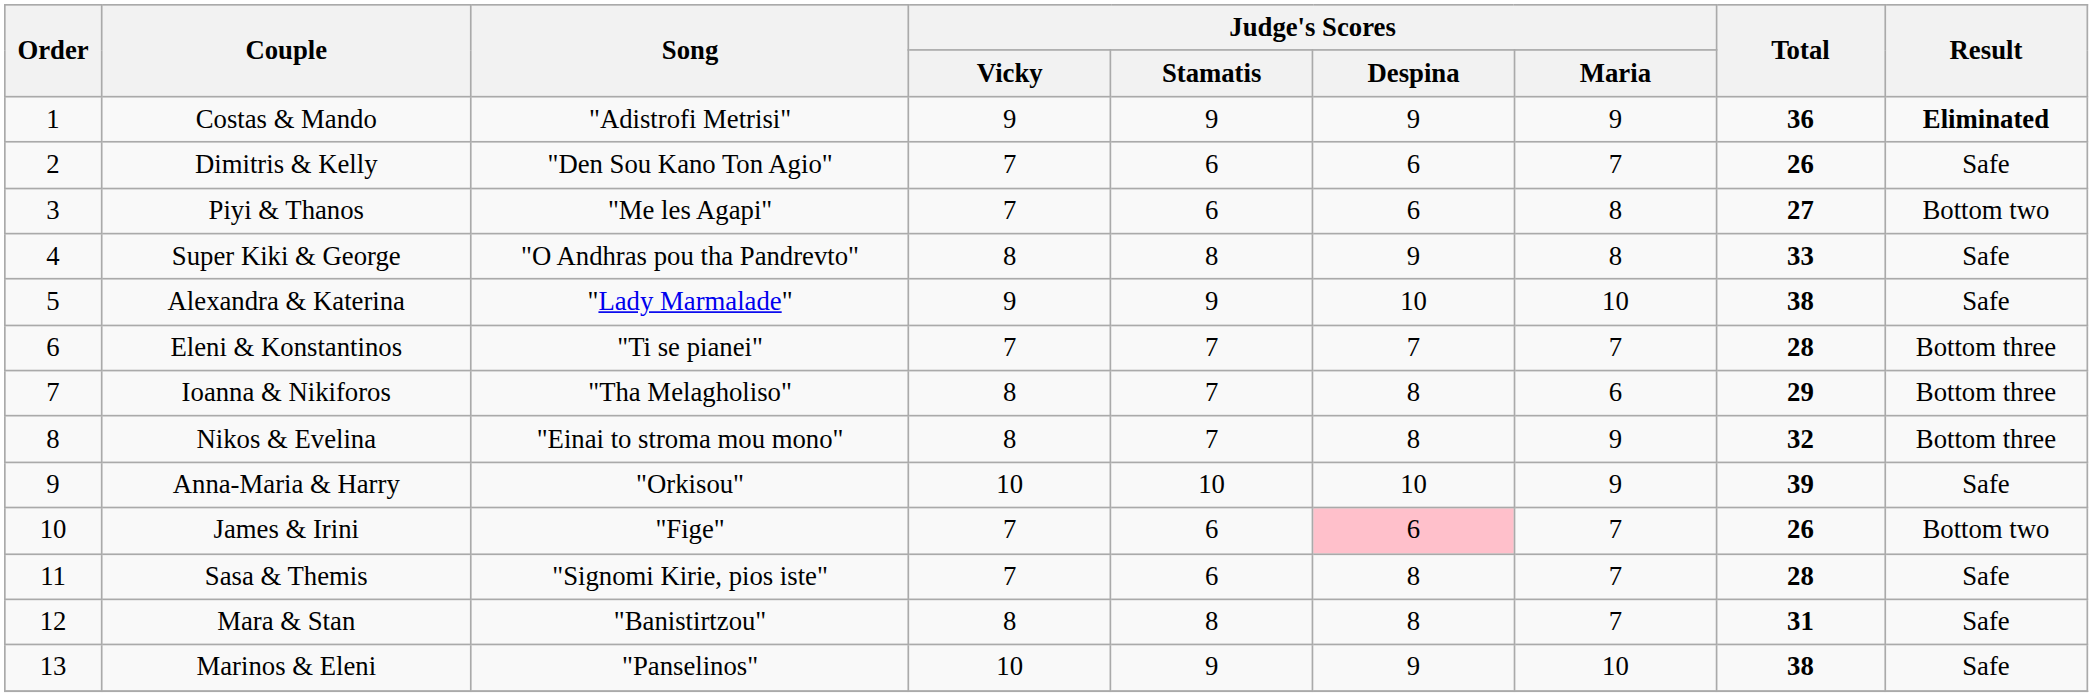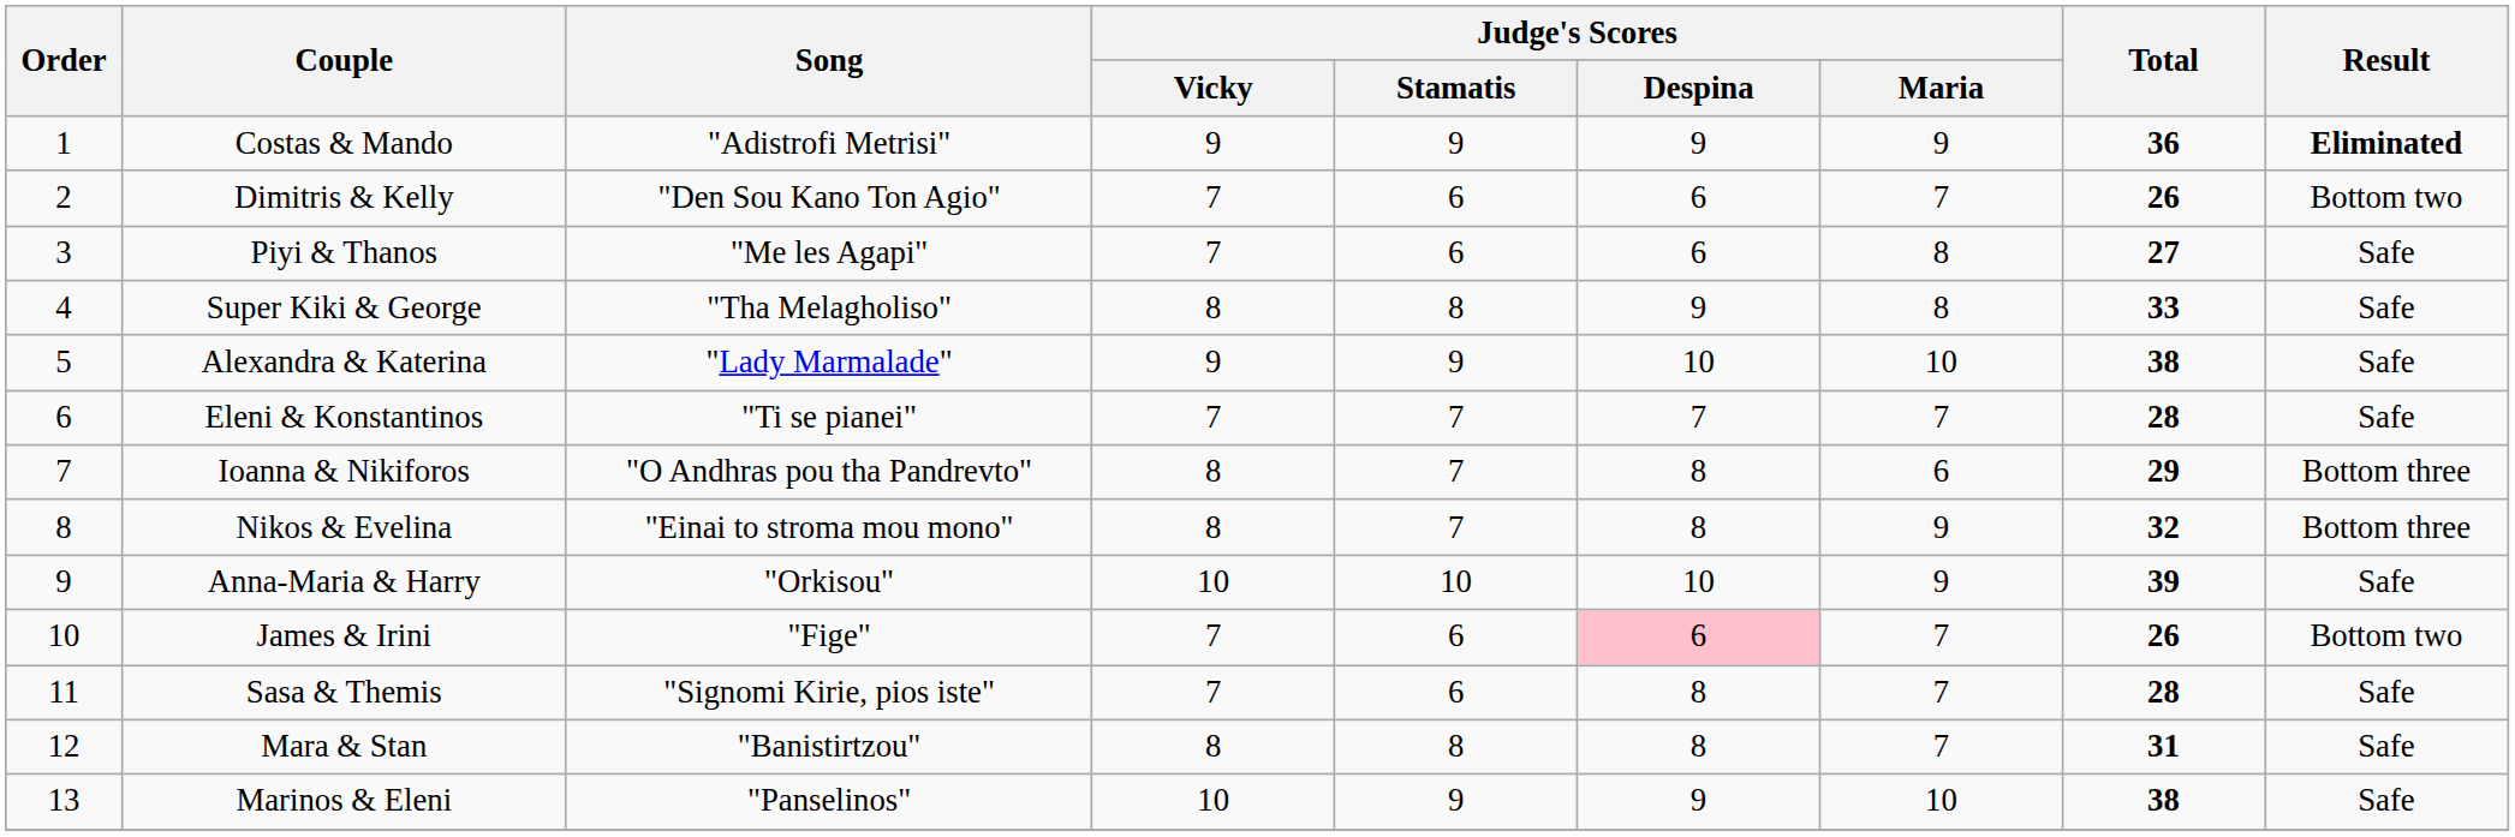 <table class="wikitable center sortable" style="text-align:center; font-size:100%; line-height:20px;">
 <tr>
 <th rowspan="2" style="width:01%;">Order</th>
 <th rowspan="2" style="width:11%;">Couple</th>
 <th rowspan="2" style="width:13%;">Song</th>
 <th colspan="4" style="width:24%;">Judge's Scores</th>
 <th rowspan="2" style="width:05%;">Total</th>
 <th rowspan="2" style="width:05%;">Result</th>
 </tr>
 <tr>
 <th style="width:06%;">Vicky</th>
 <th style="width:06%;">Stamatis</th>
 <th style="width:06%;">Despina</th>
 <th style="width:06%;">Maria</th>
 </tr>
 <tr>
 <td>1</td>
 <td>Costas & Mando</td>
 <td>"Adistrofi Metrisi"</td>
 <td>9</td>
 <td>9</td>
 <td>9</td>
 <td>9</td>
 <td><strong>36</strong></td>
 <td><strong>Eliminated</strong></td>
 </tr>
 <tr>
 <td>2</td>
 <td>Dimitris & Kelly</td>
 <td>"Den Sou Kano Ton Agio"</td>
 <td>7</td>
 <td>6</td>
 <td>6</td>
 <td>7</td>
 <td><strong>26</strong></td>
-<td>Safe</td>
+<td>Bottom two</td>
 </tr>
 <tr>
 <td>3</td>
 <td>Piyi & Thanos</td>
 <td>"Me les Agapi"</td>
 <td>7</td>
 <td>6</td>
 <td>6</td>
 <td>8</td>
 <td><strong>27</strong></td>
-<td>Bottom two</td>
+<td>Safe</td>
 </tr>
 <tr>
 <td>4</td>
 <td>Super Kiki & George</td>
-<td>"O Andhras pou tha Pandrevto"</td>
+<td>"Tha Melagholiso"</td>
 <td>8</td>
 <td>8</td>
 <td>9</td>
 <td>8</td>
 <td><strong>33</strong></td>
 <td>Safe</td>
 </tr>
 <tr>
 <td>5</td>
 <td>Alexandra & Katerina</td>
 <td>"<a href='#'>Lady Marmalade</a>"</td>
 <td>9</td>
 <td>9</td>
 <td>10</td>
 <td>10</td>
 <td><strong>38</strong></td>
 <td>Safe</td>
 </tr>
 <tr>
 <td>6</td>
 <td>Eleni & Konstantinos</td>
 <td>"Ti se pianei"</td>
 <td>7</td>
 <td>7</td>
 <td>7</td>
 <td>7</td>
 <td><strong>28</strong></td>
-<td>Bottom three</td>
+<td>Safe</td>
 </tr>
 <tr>
 <td>7</td>
 <td>Ioanna & Nikiforos</td>
-<td>"Tha Melagholiso"</td>
+<td>"O Andhras pou tha Pandrevto"</td>
 <td>8</td>
 <td>7</td>
 <td>8</td>
 <td>6</td>
 <td><strong>29</strong></td>
 <td>Bottom three</td>
 </tr>
 <tr>
 <td>8</td>
 <td>Nikos & Evelina</td>
 <td>"Einai to stroma mou mono"</td>
 <td>8</td>
 <td>7</td>
 <td>8</td>
 <td>9</td>
 <td><strong>32</strong></td>
 <td>Bottom three</td>
 </tr>
 <tr>
 <td>9</td>
 <td>Anna-Maria & Harry</td>
 <td>"Orkisou"</td>
 <td>10</td>
 <td>10</td>
 <td>10</td>
 <td>9</td>
 <td><strong>39</strong></td>
 <td>Safe</td>
 </tr>
 <tr>
 <td>10</td>
 <td>James & Irini</td>
 <td>"Fige"</td>
 <td>7</td>
 <td>6</td>
 <td style="background: pink;">6</td>
 <td>7</td>
 <td><strong>26</strong></td>
 <td>Bottom two</td>
 </tr>
 <tr>
 <td>11</td>
 <td>Sasa & Themis</td>
 <td>"Signomi Kirie, pios iste"</td>
 <td>7</td>
 <td>6</td>
 <td>8</td>
 <td>7</td>
 <td><strong>28</strong></td>
 <td>Safe</td>
 </tr>
 <tr>
 <td>12</td>
 <td>Mara & Stan</td>
 <td>"Banistirtzou"</td>
 <td>8</td>
 <td>8</td>
 <td>8</td>
 <td>7</td>
 <td><strong>31</strong></td>
 <td>Safe</td>
 </tr>
 <tr>
 <td>13</td>
 <td>Marinos & Eleni</td>
 <td>"Panselinos"</td>
 <td>10</td>
 <td>9</td>
 <td>9</td>
 <td>10</td>
 <td><strong>38</strong></td>
 <td>Safe</td>
 </tr>
 <tr>
 </tr>
 </table>
